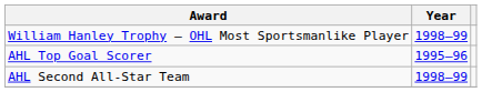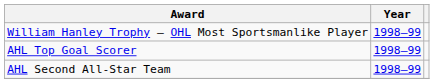 <table class="wikitable">
 <tr>
 <th>Award</th>
 <th>Year</th>
 <th></th>
 </tr>
 <tr>
 <td><a href='#'>William Hanley Trophy</a> – <a href='#'>OHL</a> Most Sportsmanlike Player</td>
 <td><a href='#'>1998–99</a></td>
 <td></td>
 </tr>
 <tr>
 <td><a href='#'>AHL Top Goal Scorer</a></td>
-<td><a href='#'>1995–96</a></td>
+<td><a href='#'>1998–99</a></td>
 <td></td>
 </tr>
 <tr>
 <td><a href='#'>AHL</a> Second All-Star Team</td>
 <td><a href='#'>1998–99</a></td>
 <td></td>
 </tr>
 <tr>
 </tr>
 </table>
